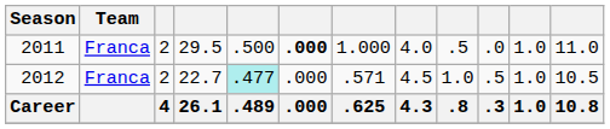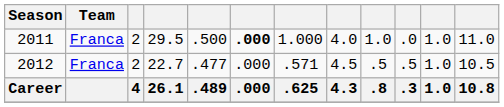 <table class="wikitable sortable" style="font-size:95%; text-align:center;">
 <tr>
 <th>Season</th>
 <th>Team</th>
 <th></th>
 <th></th>
 <th></th>
 <th></th>
 <th></th>
 <th></th>
 <th></th>
 <th></th>
 <th></th>
 <th></th>
 </tr>
 <tr>
 <td>2011</td>
 <td><a href='#'>Franca</a></td>
 <td>2</td>
 <td>29.5</td>
 <td>.500</td>
 <td><strong>.000</strong></td>
 <td>1.000</td>
 <td>4.0</td>
-<td>.5</td>
+<td>1.0</td>
 <td>.0</td>
 <td>1.0</td>
 <td>11.0</td>
 </tr>
 <tr>
 <td>2012</td>
 <td><a href='#'>Franca</a></td>
 <td>2</td>
 <td>22.7</td>
-<td style="background: paleturquoise;">.477</td>
+<td>.477</td>
 <td>.000</td>
 <td>.571</td>
 <td>4.5</td>
-<td>1.0</td>
+<td>.5</td>
 <td>.5</td>
 <td>1.0</td>
 <td>10.5</td>
 </tr>
 <tr>
 <th><strong>Career</strong></th>
 <th></th>
 <th>4</th>
 <th>26.1</th>
 <th>.489</th>
 <th>.000</th>
 <th>.625</th>
 <th>4.3</th>
 <th>.8</th>
 <th>.3</th>
 <th>1.0</th>
 <th>10.8</th>
 </tr>
 <tr>
 </tr>
 </table>
